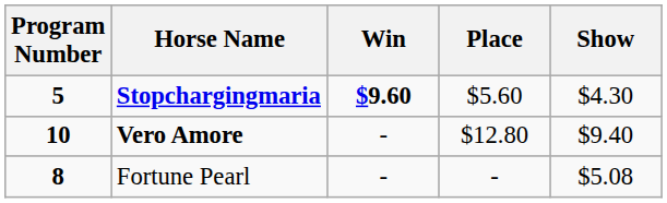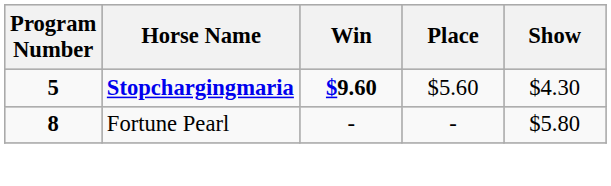 <table class="wikitable sortable" style="font-size:90%">
 <tr>
 <th width="48px">Program <br> Number</th>
 <th width="120px">Horse Name <br></th>
 <th width="58px">Win <br></th>
 <th width="58px">Place <br></th>
 <th width="58px">Show</th>
 </tr>
 <tr>
 <td align=center><strong>5</strong></td>
 <td><strong><a href='#'>Stopchargingmaria</a></strong></td>
 <td align=center><strong><a href='#'>$</a>9.60</strong></td>
 <td align=center>$5.60</td>
 <td align=center>$4.30</td>
 </tr>
 <tr>
-<td align=center><strong>10</strong></td>
-<td><strong>Vero Amore</strong></td>
-<td align=center>-</td>
-<td align=center>$12.80</td>
-<td align=center>$9.40</td>
-</tr>
-<tr>
 <td align=center><strong>8</strong></td>
 <td>Fortune Pearl</td>
 <td align=center>-</td>
 <td align=center>-</td>
-<td align=center>$5.08</td>
+<td align=center>$5.80</td>
 </tr>
 </table>
